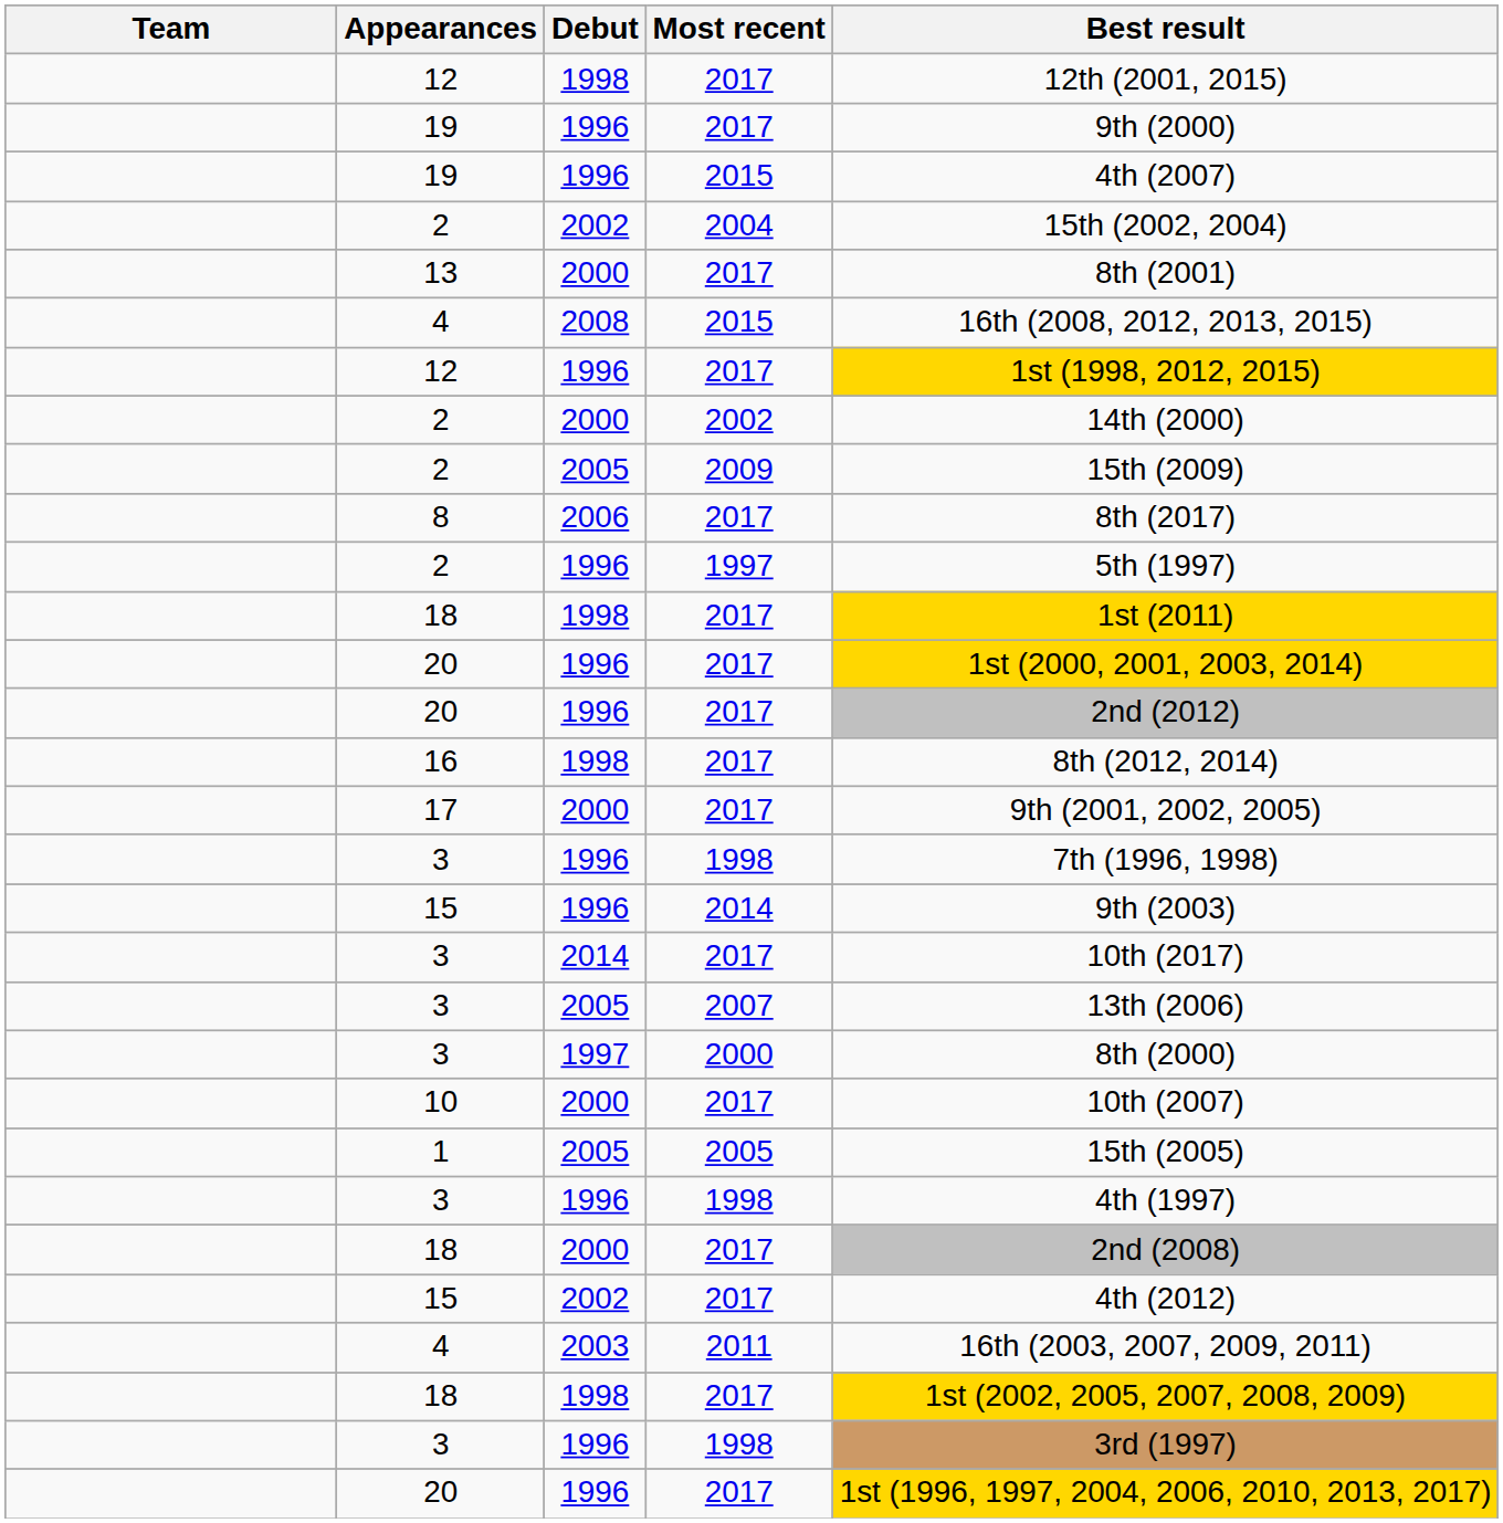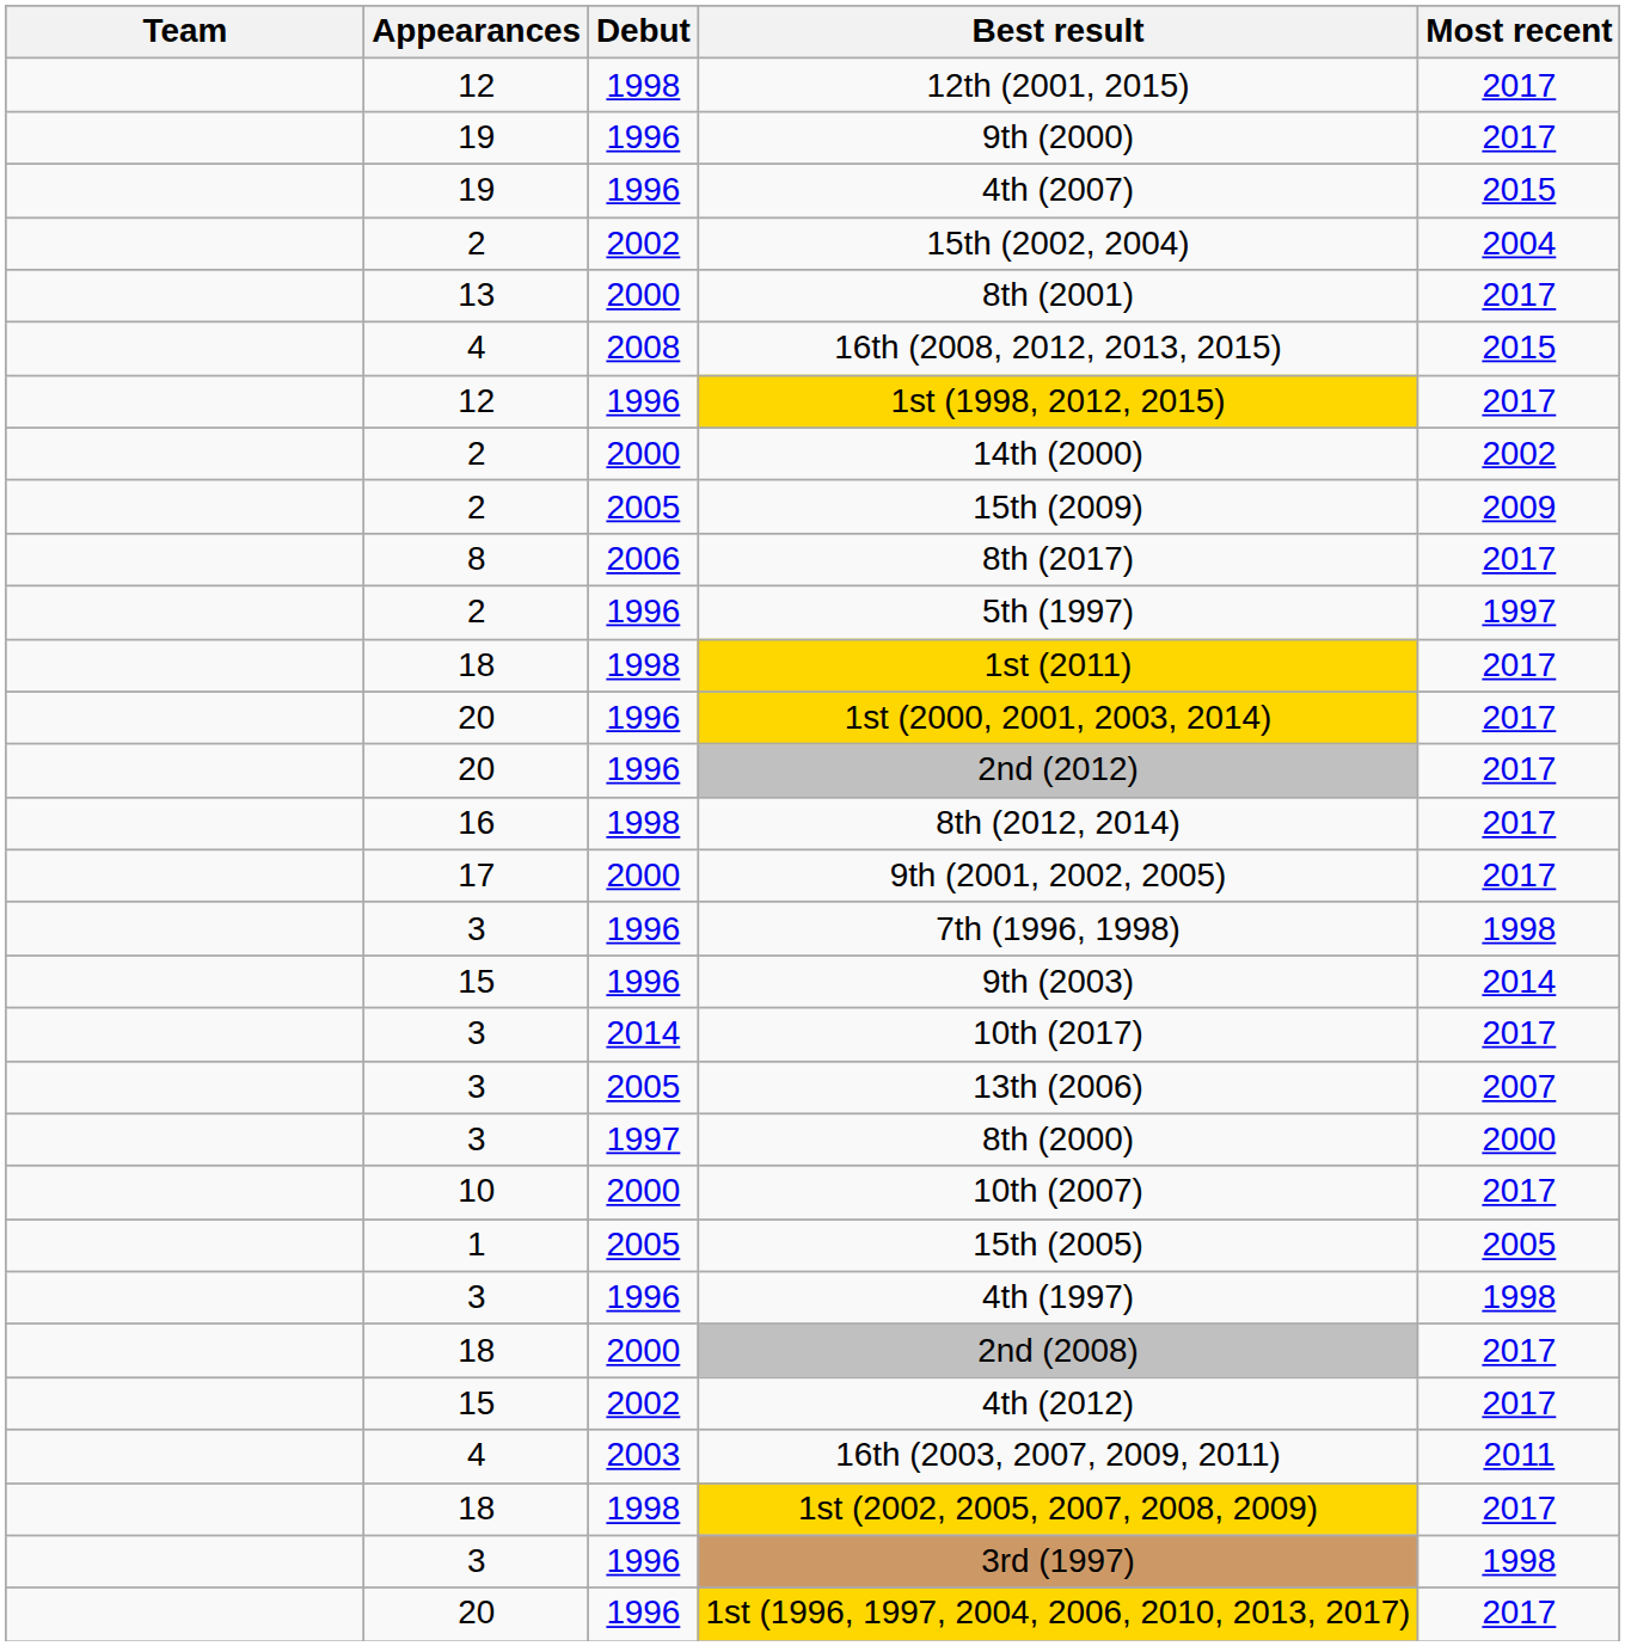 <table class="wikitable sortable" style="text-align:center;">
 <tr>
 <th width="165px">Team</th>
 <th>Appearances</th>
 <th>Debut</th>
+<th class="unsortable">Best result</th>
 <th>Most recent</th>
-<th class="unsortable">Best result</th>
 </tr>
 <tr>
 <td align=left></td>
 <td>12</td>
 <td><a href='#'>1998</a></td>
+<td>12th (2001, 2015)</td>
 <td><a href='#'>2017</a></td>
-<td>12th (2001, 2015)</td>
 </tr>
 <tr>
 <td align=left></td>
 <td>19</td>
 <td><a href='#'>1996</a></td>
+<td>9th (2000)</td>
 <td><a href='#'>2017</a></td>
-<td>9th (2000)</td>
 </tr>
 <tr>
 <td align=left></td>
 <td>19</td>
 <td><a href='#'>1996</a></td>
+<td>4th (2007)</td>
 <td><a href='#'>2015</a></td>
-<td>4th (2007)</td>
 </tr>
 <tr>
 <td align=left></td>
 <td>2</td>
 <td><a href='#'>2002</a></td>
+<td>15th (2002, 2004)</td>
 <td><a href='#'>2004</a></td>
-<td>15th (2002, 2004)</td>
 </tr>
 <tr>
 <td align=left></td>
 <td>13</td>
 <td><a href='#'>2000</a></td>
+<td>8th (2001)</td>
 <td><a href='#'>2017</a></td>
-<td>8th (2001)</td>
 </tr>
 <tr>
 <td align=left></td>
 <td>4</td>
 <td><a href='#'>2008</a></td>
+<td>16th (2008, 2012, 2013, 2015)</td>
 <td><a href='#'>2015</a></td>
-<td>16th (2008, 2012, 2013, 2015)</td>
 </tr>
 <tr>
 <td align=left></td>
 <td>12</td>
 <td><a href='#'>1996</a></td>
+<td style="background-color:gold;">1st (1998, 2012, 2015)</td>
 <td><a href='#'>2017</a></td>
-<td style="background-color:gold;">1st (1998, 2012, 2015)</td>
 </tr>
 <tr>
 <td align=left></td>
 <td>2</td>
 <td><a href='#'>2000</a></td>
+<td>14th (2000)</td>
 <td><a href='#'>2002</a></td>
-<td>14th (2000)</td>
 </tr>
 <tr>
 <td align=left></td>
 <td>2</td>
 <td><a href='#'>2005</a></td>
+<td>15th (2009)</td>
 <td><a href='#'>2009</a></td>
-<td>15th (2009)</td>
 </tr>
 <tr>
 <td align=left></td>
 <td>8</td>
 <td><a href='#'>2006</a></td>
+<td>8th (2017)</td>
 <td><a href='#'>2017</a></td>
-<td>8th (2017)</td>
 </tr>
 <tr>
 <td align=left></td>
 <td>2</td>
 <td><a href='#'>1996</a></td>
+<td>5th (1997)</td>
 <td><a href='#'>1997</a></td>
-<td>5th (1997)</td>
 </tr>
 <tr>
 <td align=left></td>
 <td>18</td>
 <td><a href='#'>1998</a></td>
+<td style="background-color:gold;">1st (2011)</td>
 <td><a href='#'>2017</a></td>
-<td style="background-color:gold;">1st (2011)</td>
 </tr>
 <tr>
 <td align=left></td>
 <td>20</td>
 <td><a href='#'>1996</a></td>
+<td style="background-color:gold;">1st (2000, 2001, 2003, 2014)</td>
 <td><a href='#'>2017</a></td>
-<td style="background-color:gold;">1st (2000, 2001, 2003, 2014)</td>
 </tr>
 <tr>
 <td align=left></td>
 <td>20</td>
 <td><a href='#'>1996</a></td>
+<td style="background-color:silver;">2nd (2012)</td>
 <td><a href='#'>2017</a></td>
-<td style="background-color:silver;">2nd (2012)</td>
 </tr>
 <tr>
 <td align=left></td>
 <td>16</td>
 <td><a href='#'>1998</a></td>
+<td>8th (2012, 2014)</td>
 <td><a href='#'>2017</a></td>
-<td>8th (2012, 2014)</td>
 </tr>
 <tr>
 <td align=left></td>
 <td>17</td>
 <td><a href='#'>2000</a></td>
+<td>9th (2001, 2002, 2005)</td>
 <td><a href='#'>2017</a></td>
-<td>9th (2001, 2002, 2005)</td>
 </tr>
 <tr>
 <td align=left></td>
 <td>3</td>
 <td><a href='#'>1996</a></td>
+<td>7th (1996, 1998)</td>
 <td><a href='#'>1998</a></td>
-<td>7th (1996, 1998)</td>
 </tr>
 <tr>
 <td align=left></td>
 <td>15</td>
 <td><a href='#'>1996</a></td>
+<td>9th (2003)</td>
 <td><a href='#'>2014</a></td>
-<td>9th (2003)</td>
 </tr>
 <tr>
 <td align=left></td>
 <td>3</td>
 <td><a href='#'>2014</a></td>
+<td>10th (2017)</td>
 <td><a href='#'>2017</a></td>
-<td>10th (2017)</td>
 </tr>
 <tr>
 <td align=left></td>
 <td>3</td>
 <td><a href='#'>2005</a></td>
+<td>13th (2006)</td>
 <td><a href='#'>2007</a></td>
-<td>13th (2006)</td>
 </tr>
 <tr>
 <td align=left></td>
 <td>3</td>
 <td><a href='#'>1997</a></td>
+<td>8th (2000)</td>
 <td><a href='#'>2000</a></td>
-<td>8th (2000)</td>
 </tr>
 <tr>
 <td align=left></td>
 <td>10</td>
 <td><a href='#'>2000</a></td>
+<td>10th (2007)</td>
 <td><a href='#'>2017</a></td>
-<td>10th (2007)</td>
 </tr>
 <tr>
 <td align=left></td>
 <td>1</td>
 <td><a href='#'>2005</a></td>
+<td>15th (2005)</td>
 <td><a href='#'>2005</a></td>
-<td>15th (2005)</td>
 </tr>
 <tr>
 <td align=left></td>
 <td>3</td>
 <td><a href='#'>1996</a></td>
+<td>4th (1997)</td>
 <td><a href='#'>1998</a></td>
-<td>4th (1997)</td>
 </tr>
 <tr>
 <td align=left></td>
 <td>18</td>
 <td><a href='#'>2000</a></td>
+<td style="background-color:silver;">2nd (2008)</td>
 <td><a href='#'>2017</a></td>
-<td style="background-color:silver;">2nd (2008)</td>
 </tr>
 <tr>
 <td align=left></td>
 <td>15</td>
 <td><a href='#'>2002</a></td>
+<td>4th (2012)</td>
 <td><a href='#'>2017</a></td>
-<td>4th (2012)</td>
 </tr>
 <tr>
 <td align=left></td>
 <td>4</td>
 <td><a href='#'>2003</a></td>
+<td>16th (2003, 2007, 2009, 2011)</td>
 <td><a href='#'>2011</a></td>
-<td>16th (2003, 2007, 2009, 2011)</td>
 </tr>
 <tr>
 <td align=left></td>
 <td>18</td>
 <td><a href='#'>1998</a></td>
+<td style="background-color:gold;">1st (2002, 2005, 2007, 2008, 2009)</td>
 <td><a href='#'>2017</a></td>
-<td style="background-color:gold;">1st (2002, 2005, 2007, 2008, 2009)</td>
 </tr>
 <tr>
 <td align=left></td>
 <td>3</td>
 <td><a href='#'>1996</a></td>
+<td style="background-color:#CC9966;">3rd (1997)</td>
 <td><a href='#'>1998</a></td>
-<td style="background-color:#CC9966;">3rd (1997)</td>
 </tr>
 <tr>
 <td align=left></td>
 <td>20</td>
 <td><a href='#'>1996</a></td>
+<td style="background-color:gold;">1st (1996, 1997, 2004, 2006, 2010, 2013, 2017)</td>
 <td><a href='#'>2017</a></td>
-<td style="background-color:gold;">1st (1996, 1997, 2004, 2006, 2010, 2013, 2017)</td>
 </tr>
 </table>
